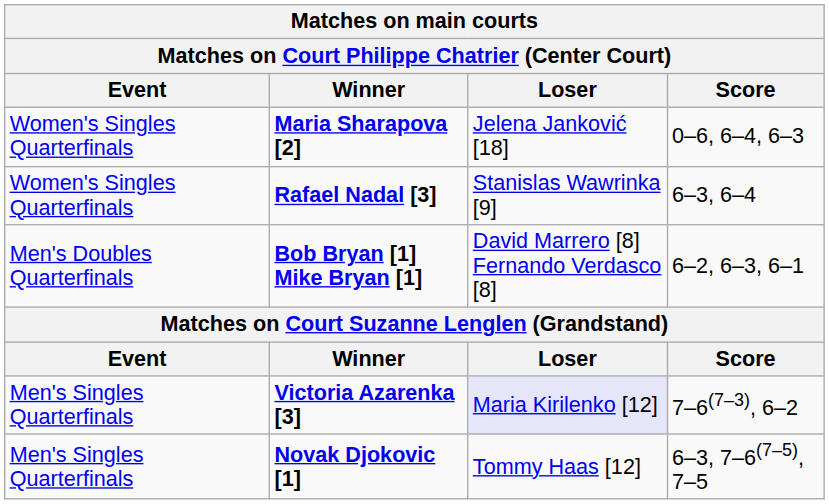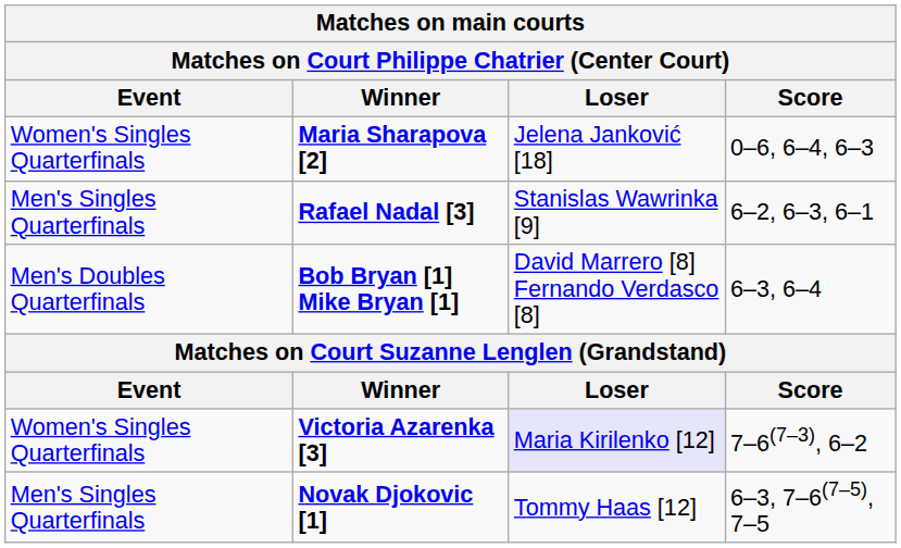 <table class="wikitable">
 <tr>
 <th colspan=4 style=white-space:nowrap>Matches on main courts</th>
 </tr>
 <tr>
 <th colspan=4>Matches on <a href='#'>Court Philippe Chatrier</a> (Center Court)</th>
 </tr>
 <tr>
 <th>Event</th>
 <th>Winner</th>
 <th>Loser</th>
 <th>Score</th>
 </tr>
 <tr>
 <td><a href='#'>Women's Singles Quarterfinals</a></td>
 <td><strong>  <a href='#'>Maria Sharapova</a> [2]</strong></td>
 <td> <a href='#'>Jelena Janković</a> [18]</td>
 <td>0–6, 6–4, 6–3</td>
 </tr>
 <tr>
-<td><a href='#'>Women's Singles Quarterfinals</a></td>
+<td><a href='#'>Men's Singles Quarterfinals</a></td>
 <td><strong> <a href='#'>Rafael Nadal</a> [3]</strong></td>
 <td> <a href='#'>Stanislas Wawrinka</a> [9]</td>
-<td>6–3, 6–4</td>
+<td>6–2, 6–3, 6–1</td>
 </tr>
 <tr>
 <td><a href='#'>Men's Doubles Quarterfinals</a></td>
 <td><strong> <a href='#'>Bob Bryan</a> [1]<br> <a href='#'>Mike Bryan</a> [1]</strong></td>
 <td> <a href='#'>David Marrero</a> [8]<br> <a href='#'>Fernando Verdasco</a> [8]</td>
-<td>6–2, 6–3, 6–1</td>
+<td>6–3, 6–4</td>
 </tr>
 <tr>
 <th colspan=4>Matches on <a href='#'>Court Suzanne Lenglen</a> (Grandstand)</th>
 </tr>
 <tr>
 <th>Event</th>
 <th>Winner</th>
 <th>Loser</th>
 <th>Score</th>
 </tr>
 <tr>
-<td><a href='#'>Men's Singles Quarterfinals</a></td>
+<td><a href='#'>Women's Singles Quarterfinals</a></td>
 <td><strong> <a href='#'>Victoria Azarenka</a> [3]</strong></td>
 <td style="background: lavender;"> <a href='#'>Maria Kirilenko</a> [12]</td>
 <td>7–6<sup>(7–3)</sup>, 6–2</td>
 </tr>
 <tr>
 <td><a href='#'>Men's Singles Quarterfinals</a></td>
 <td><strong> <a href='#'>Novak Djokovic</a> [1]</strong></td>
 <td> <a href='#'>Tommy Haas</a> [12]</td>
 <td>6–3, 7–6<sup>(7–5)</sup>, 7–5</td>
 </tr>
 </table>
